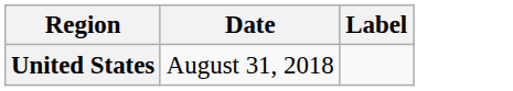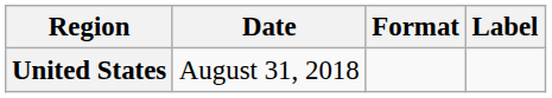 <table class="wikitable plainrowheaders" style="text-align:center;">
 <tr>
 <th>Region</th>
 <th>Date</th>
+<th>Format</th>
 <th>Label</th>
 </tr>
 <tr>
 <th scope="row">United States</th>
 <td>August 31, 2018</td>
 <td></td>
+<td></td>
 </tr>
 </table>
